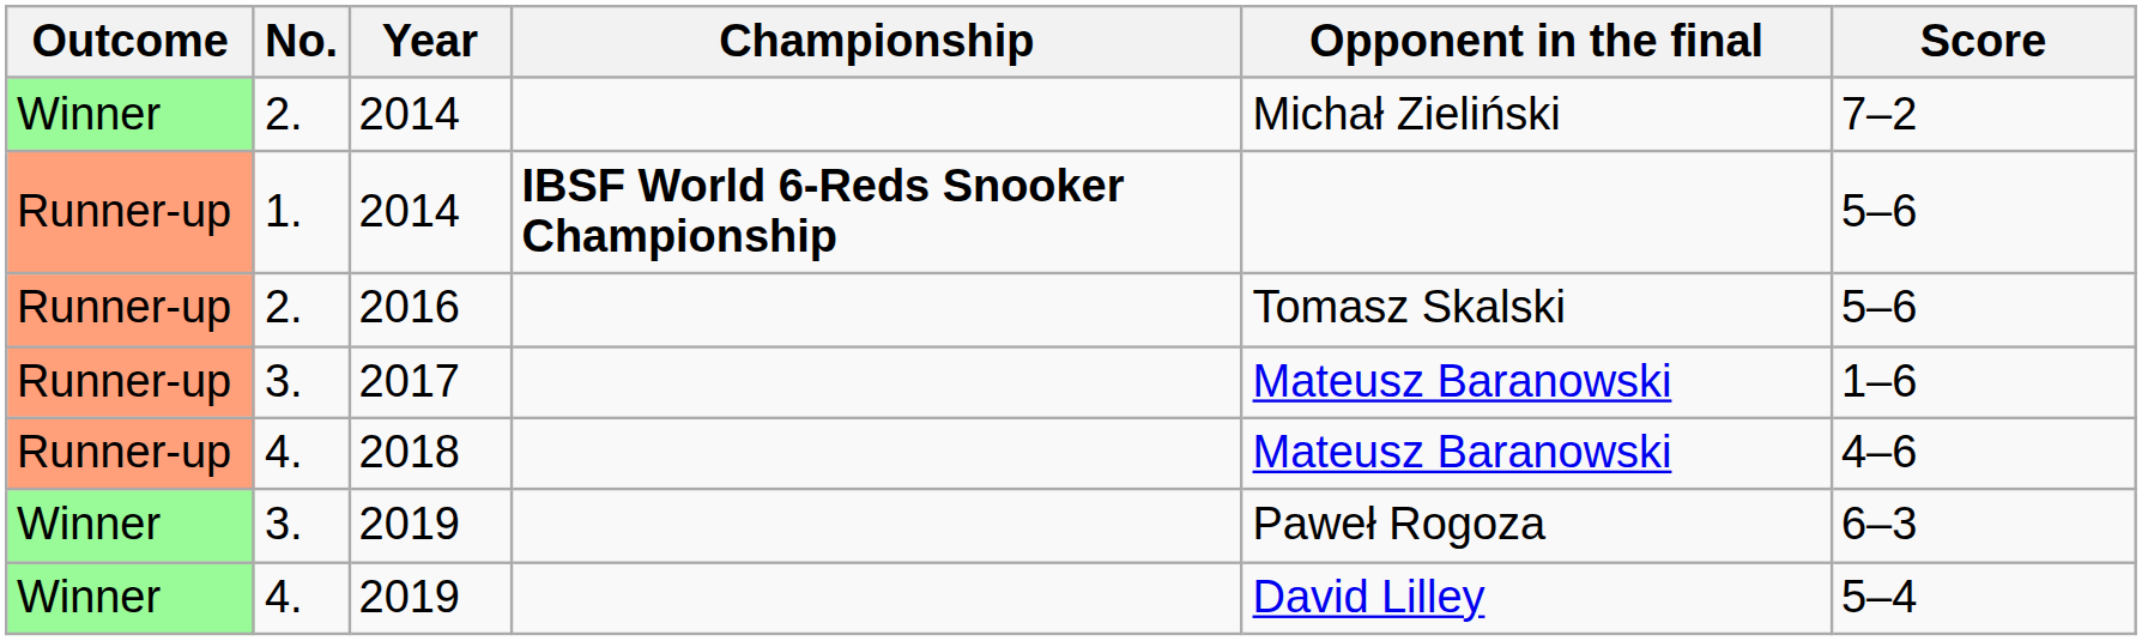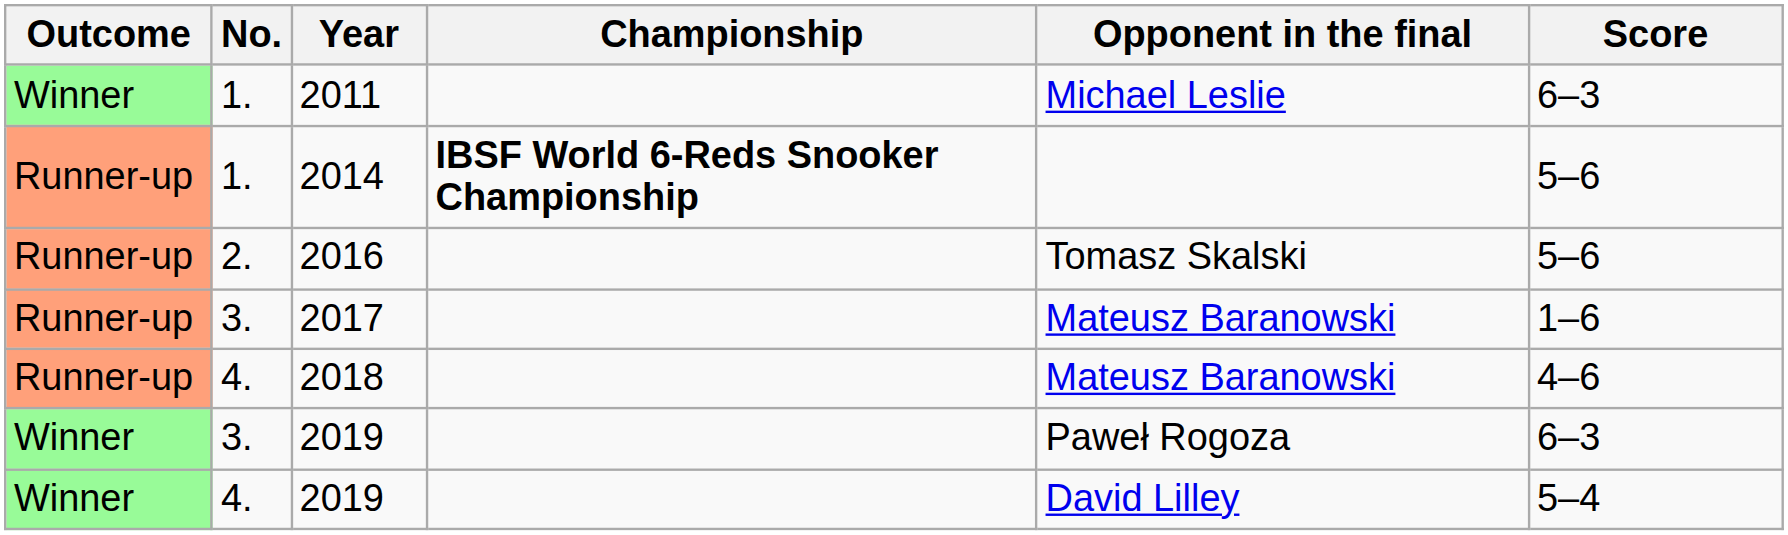 <table class="sortable wikitable">
 <tr>
 <th width="80">Outcome</th>
 <th width="20">No.</th>
 <th width="50">Year</th>
 <th width="250">Championship</th>
 <th width="200">Opponent in the final</th>
 <th width="100">Score</th>
 </tr>
 <tr>
 <td style="background:#98fb98;">Winner</td>
-<td>2.</td>
-<td>2014</td>
+<td>1.</td>
+<td>2011</td>
 <td></td>
-<td> Michał Zieliński</td>
-<td>7–2</td>
+<td> <a href='#'>Michael Leslie</a></td>
+<td>6–3</td>
 </tr>
 <tr>
 <td style="background:#ffa07a;">Runner-up</td>
 <td>1.</td>
 <td>2014</td>
 <td><strong>IBSF World 6-Reds Snooker Championship</strong></td>
 <td> </td>
 <td>5–6</td>
 </tr>
 <tr>
 <td style="background:#ffa07a;">Runner-up</td>
 <td>2.</td>
 <td>2016</td>
 <td></td>
 <td> Tomasz Skalski</td>
 <td>5–6</td>
 </tr>
 <tr>
 <td style="background:#ffa07a;">Runner-up</td>
 <td>3.</td>
 <td>2017</td>
 <td></td>
 <td> <a href='#'>Mateusz Baranowski</a></td>
 <td>1–6</td>
 </tr>
 <tr>
 <td style="background:#ffa07a;">Runner-up</td>
 <td>4.</td>
 <td>2018</td>
 <td></td>
 <td> <a href='#'>Mateusz Baranowski</a></td>
 <td>4–6</td>
 </tr>
 <tr>
 <td style="background:#98fb98;">Winner</td>
 <td>3.</td>
 <td>2019</td>
 <td></td>
 <td> Paweł Rogoza</td>
 <td>6–3</td>
 </tr>
 <tr>
 <td style="background:#98fb98;">Winner</td>
 <td>4.</td>
 <td>2019</td>
 <td></td>
 <td> <a href='#'>David Lilley</a></td>
 <td>5–4</td>
 </tr>
 </table>
